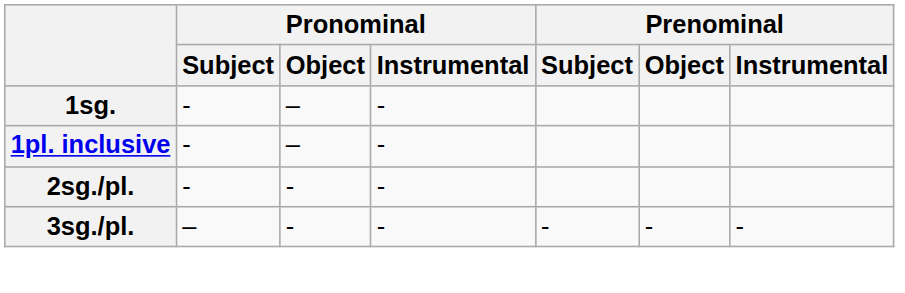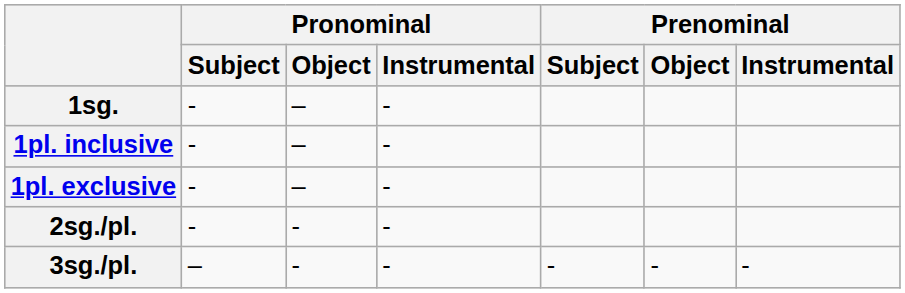 <table class="wikitable">
 <tr>
 <th rowspan="2"></th>
 <th colspan="3">Pronominal</th>
 <th colspan="3">Prenominal</th>
 </tr>
 <tr>
 <th>Subject</th>
 <th>Object</th>
 <th>Instrumental</th>
 <th>Subject</th>
 <th>Object</th>
 <th>Instrumental</th>
 </tr>
 <tr>
 <th>1sg.</th>
 <td>-</td>
 <td>–</td>
 <td>-</td>
 <td></td>
 <td></td>
 <td></td>
 </tr>
 <tr>
 <th><a href='#'>1pl. inclusive</a></th>
 <td>-</td>
 <td>–</td>
 <td>-</td>
 <td></td>
 <td></td>
 <td></td>
 </tr>
 <tr>
+<th><a href='#'>1pl. exclusive</a></th>
+<td>-</td>
+<td>–</td>
+<td>-</td>
+<td></td>
+<td></td>
+<td></td>
+</tr>
+<tr>
 <th>2sg./pl.</th>
 <td>-</td>
 <td>-</td>
 <td>-</td>
 <td></td>
 <td></td>
 <td></td>
 </tr>
 <tr>
 <th>3sg./pl.</th>
 <td>–</td>
 <td>-</td>
 <td>-</td>
 <td>-</td>
 <td>-</td>
 <td>-</td>
 </tr>
 </table>
